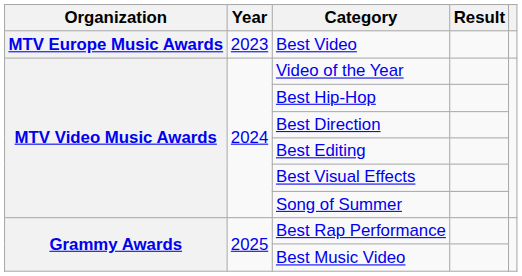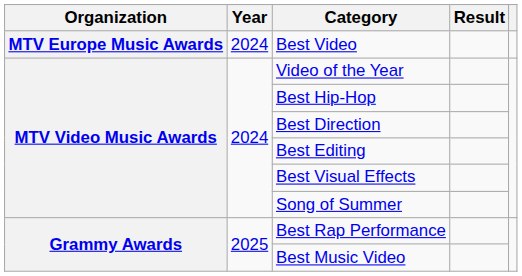 <table class="wikitable sortable plainrowheaders" style="border:none; margin:0;">
 <tr>
 <th scope="col">Organization</th>
 <th scope="col">Year</th>
 <th scope="col">Category</th>
 <th scope="col">Result</th>
 <th scope="col" class="unsortable"></th>
 </tr>
 <tr>
 <th scope="row"><a href='#'>MTV Europe Music Awards</a></th>
-<td><a href='#'>2023</a></td>
+<td><a href='#'>2024</a></td>
 <td><a href='#'>Best Video</a></td>
 <td></td>
 <td style="text-align:center"></td>
 </tr>
 <tr>
 <th scope="row" rowspan="6"><a href='#'>MTV Video Music Awards</a></th>
 <td rowspan="6"><a href='#'>2024</a></td>
 <td><a href='#'>Video of the Year</a></td>
 <td></td>
 <td style="text-align:center" rowspan="6"></td>
 </tr>
 <tr>
 <td><a href='#'>Best Hip-Hop</a></td>
 <td></td>
 </tr>
 <tr>
 <td><a href='#'>Best Direction</a></td>
 <td></td>
 </tr>
 <tr>
 <td><a href='#'>Best Editing</a></td>
 <td></td>
 </tr>
 <tr>
 <td><a href='#'>Best Visual Effects</a></td>
 <td></td>
 </tr>
 <tr>
 <td><a href='#'>Song of Summer</a></td>
 <td></td>
 </tr>
 <tr>
 <th scope="row" rowspan="2"><a href='#'>Grammy Awards</a></th>
 <td rowspan="2"><a href='#'>2025</a></td>
 <td><a href='#'>Best Rap Performance</a></td>
 <td></td>
 <td style="text-align:center" rowspan="2"></td>
 </tr>
 <tr>
 <td><a href='#'>Best Music Video</a></td>
 <td></td>
 </tr>
 <tr>
 </tr>
 </table>
